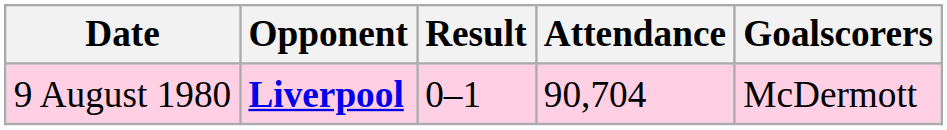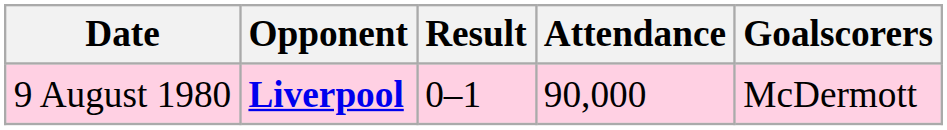 <table class="wikitable">
 <tr>
 <th>Date</th>
 <th>Opponent</th>
 <th>Result</th>
 <th>Attendance</th>
 <th>Goalscorers</th>
 </tr>
 <tr style="background-color: #ffd0e3;">
 <td>9 August 1980</td>
 <td><strong><a href='#'>Liverpool</a></strong></td>
 <td>0–1</td>
-<td>90,704</td>
+<td>90,000</td>
 <td>McDermott</td>
 </tr>
 </table>
